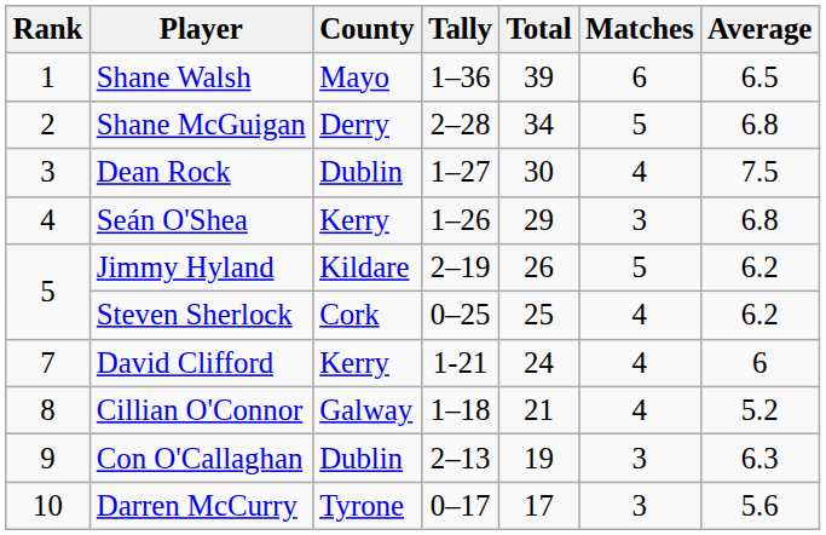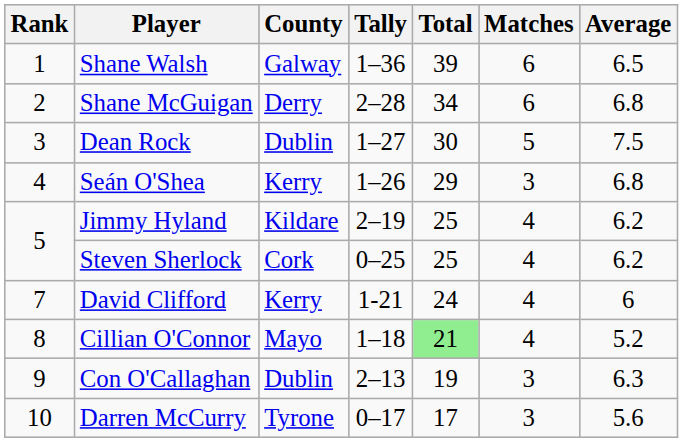 <table class="wikitable">
 <tr>
 <th>Rank</th>
 <th>Player</th>
 <th>County</th>
 <th class="unsortable">Tally</th>
 <th>Total</th>
 <th>Matches</th>
 <th>Average</th>
 </tr>
 <tr>
 <td rowspan="1" align="center">1</td>
 <td><a href='#'>Shane Walsh</a></td>
-<td> <a href='#'>Mayo</a></td>
+<td><a href='#'>Galway</a></td>
 <td align="center">1–36</td>
 <td align="center">39</td>
 <td align="center">6</td>
 <td align="center">6.5</td>
 </tr>
 <tr>
 <td rowspan="1" align="center">2</td>
 <td><a href='#'>Shane McGuigan</a></td>
 <td> <a href='#'>Derry</a></td>
 <td align="center">2–28</td>
 <td align="center">34</td>
-<td align="center">5</td>
+<td align="center">6</td>
 <td align="center">6.8</td>
 </tr>
 <tr>
 <td rowspan="1" align="center">3</td>
 <td><a href='#'>Dean Rock</a></td>
 <td> <a href='#'>Dublin</a></td>
 <td align="center">1–27</td>
 <td align="center">30</td>
-<td align="center">4</td>
+<td align="center">5</td>
 <td align="center">7.5</td>
 </tr>
 <tr>
 <td rowspan="1" align="center">4</td>
 <td><a href='#'>Seán O'Shea</a></td>
 <td> <a href='#'>Kerry</a></td>
 <td align="center">1–26</td>
 <td align="center">29</td>
 <td align="center">3</td>
 <td align="center">6.8</td>
 </tr>
 <tr>
 <td rowspan="2" align="center">5</td>
 <td><a href='#'>Jimmy Hyland</a></td>
 <td> <a href='#'>Kildare</a></td>
 <td align=center>2–19</td>
-<td align=center>26</td>
-<td align=center>5</td>
+<td align=center>25</td>
+<td align=center>4</td>
 <td align=center>6.2</td>
 </tr>
 <tr>
 <td><a href='#'>Steven Sherlock</a></td>
 <td> <a href='#'>Cork</a></td>
 <td align=center>0–25</td>
 <td align=center>25</td>
 <td align=center>4</td>
 <td align=center>6.2</td>
 </tr>
 <tr>
 <td rowspan="1" align="center">7</td>
 <td><a href='#'>David Clifford</a></td>
 <td> <a href='#'>Kerry</a></td>
 <td align="center">1-21</td>
 <td align="center">24</td>
 <td align="center">4</td>
 <td align="center">6</td>
 </tr>
 <tr>
 <td rowspan="1" align="center">8</td>
 <td><a href='#'>Cillian O'Connor</a></td>
-<td><a href='#'>Galway</a></td>
+<td> <a href='#'>Mayo</a></td>
 <td align="center">1–18</td>
-<td align="center">21</td>
+<td align="center" style="background: lightgreen;">21</td>
 <td align="center">4</td>
 <td align="center">5.2</td>
 </tr>
 <tr>
 <td rowspan="1" align="center">9</td>
 <td><a href='#'>Con O'Callaghan</a></td>
 <td> <a href='#'>Dublin</a></td>
 <td align="center">2–13</td>
 <td align="center">19</td>
 <td align="center">3</td>
 <td align="center">6.3</td>
 </tr>
 <tr>
 <td rowspan="1" align="center">10</td>
 <td><a href='#'>Darren McCurry</a></td>
 <td> <a href='#'>Tyrone</a></td>
 <td align="center">0–17</td>
 <td align="center">17</td>
 <td align="center">3</td>
 <td align="center">5.6</td>
 </tr>
 </table>
